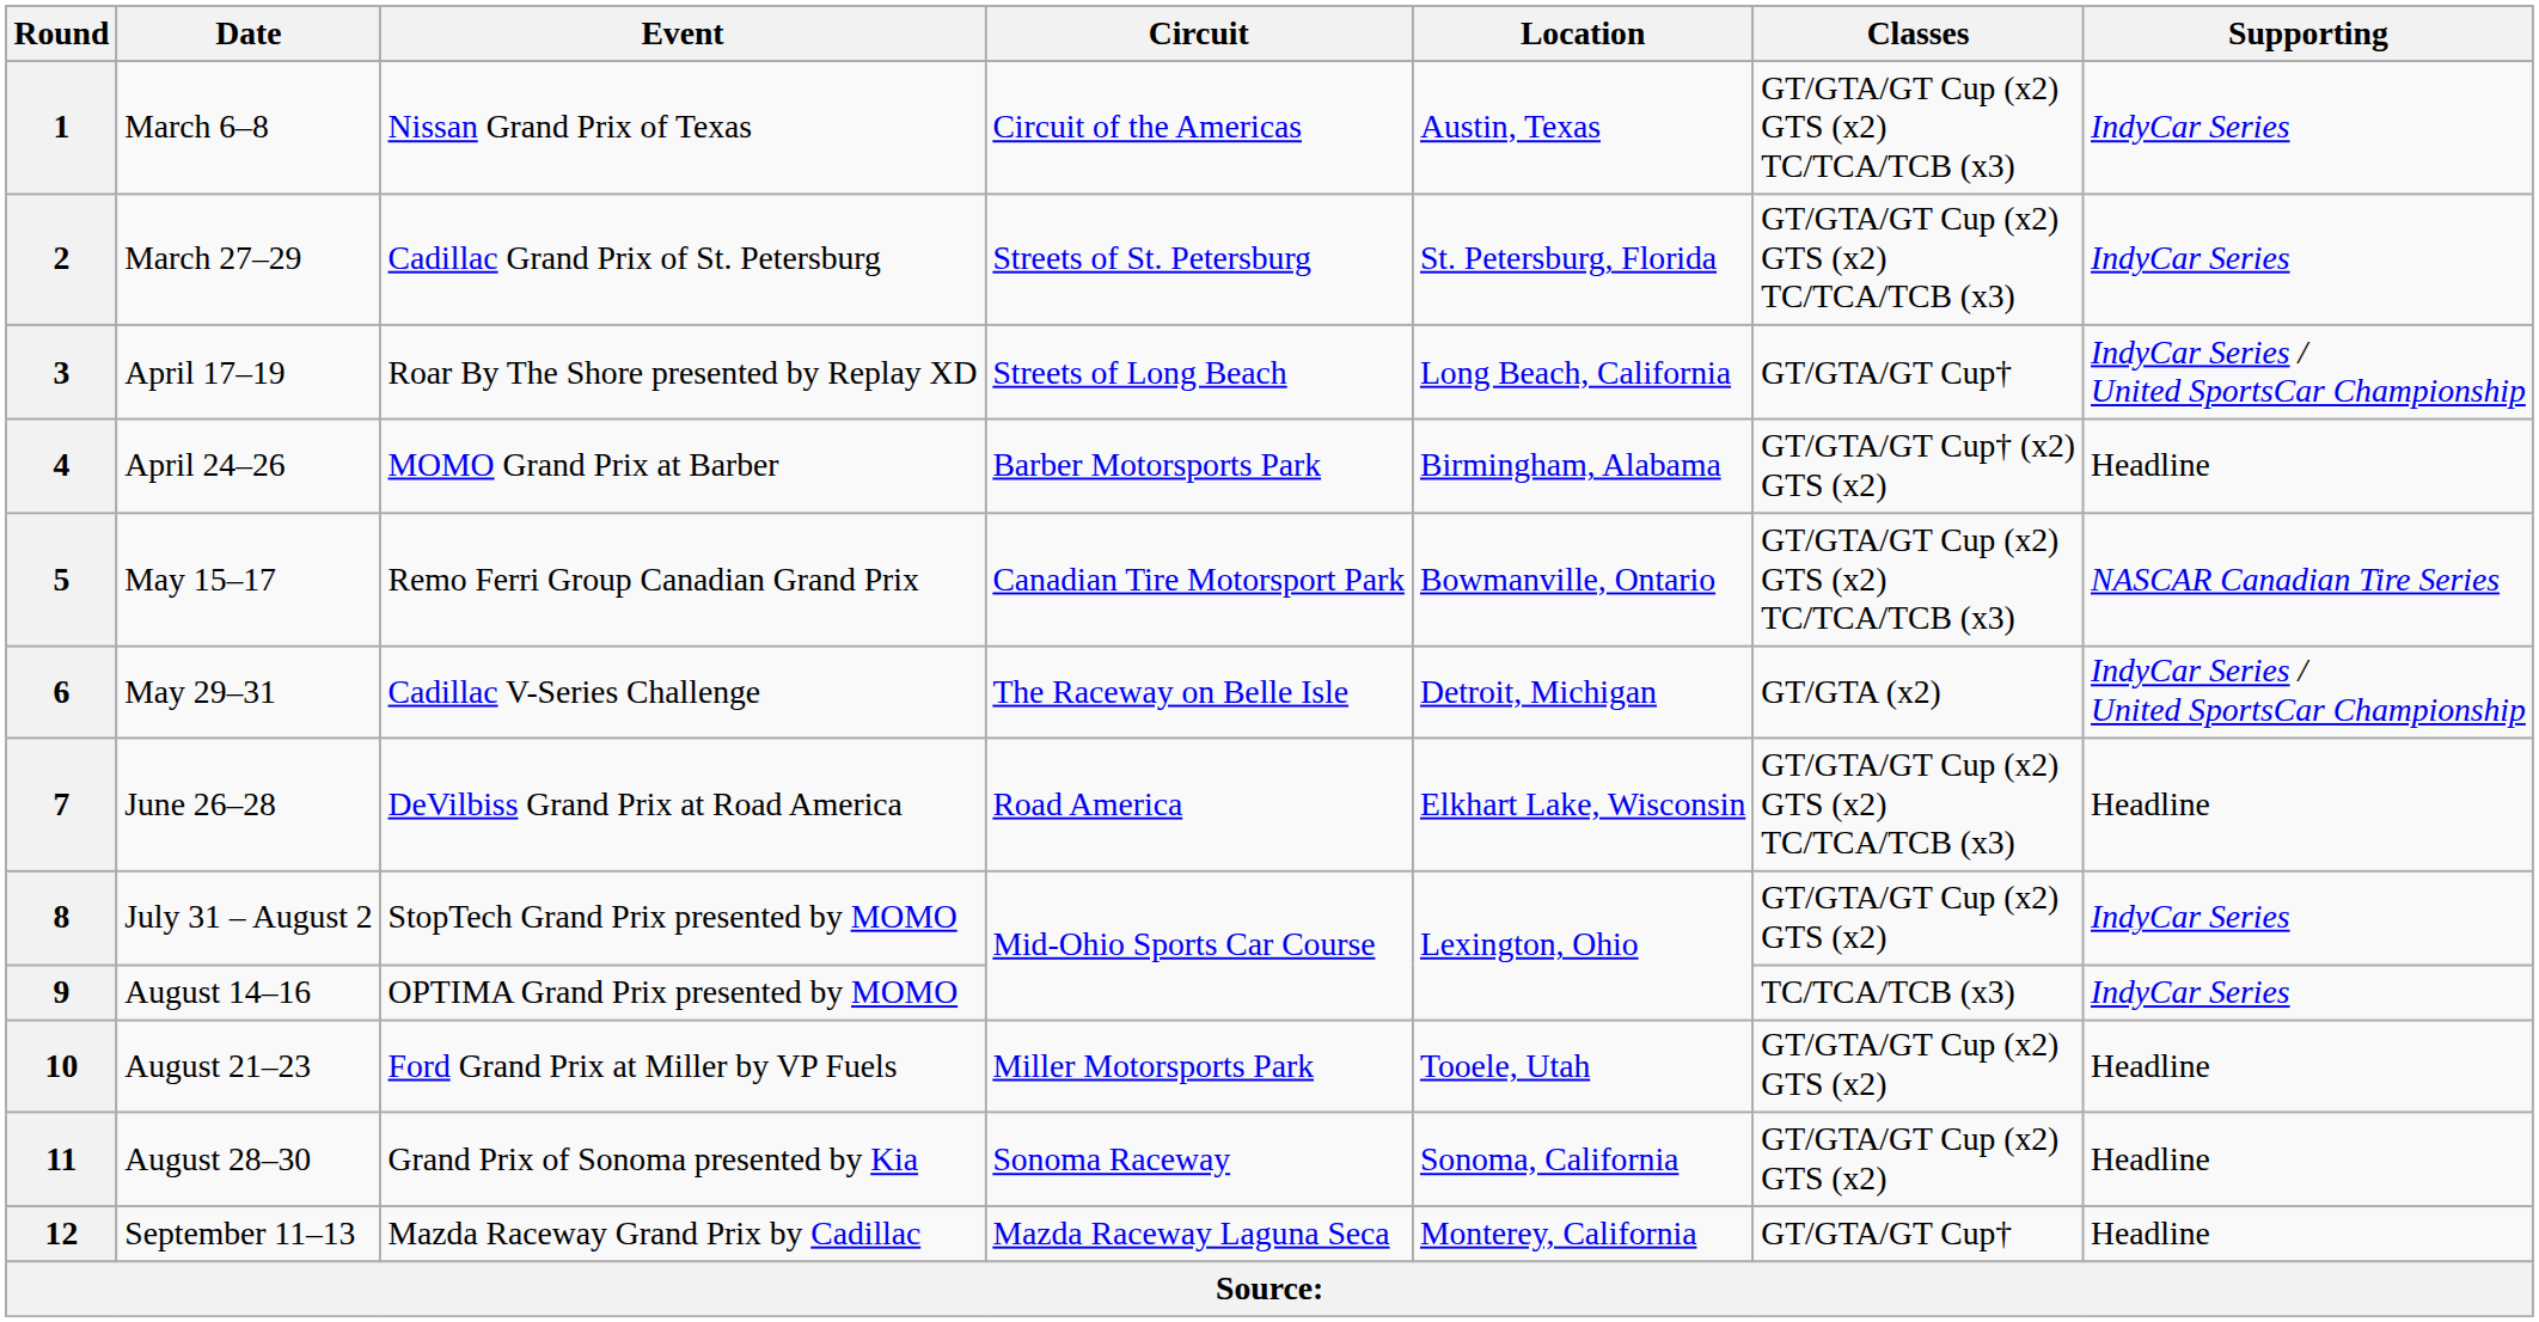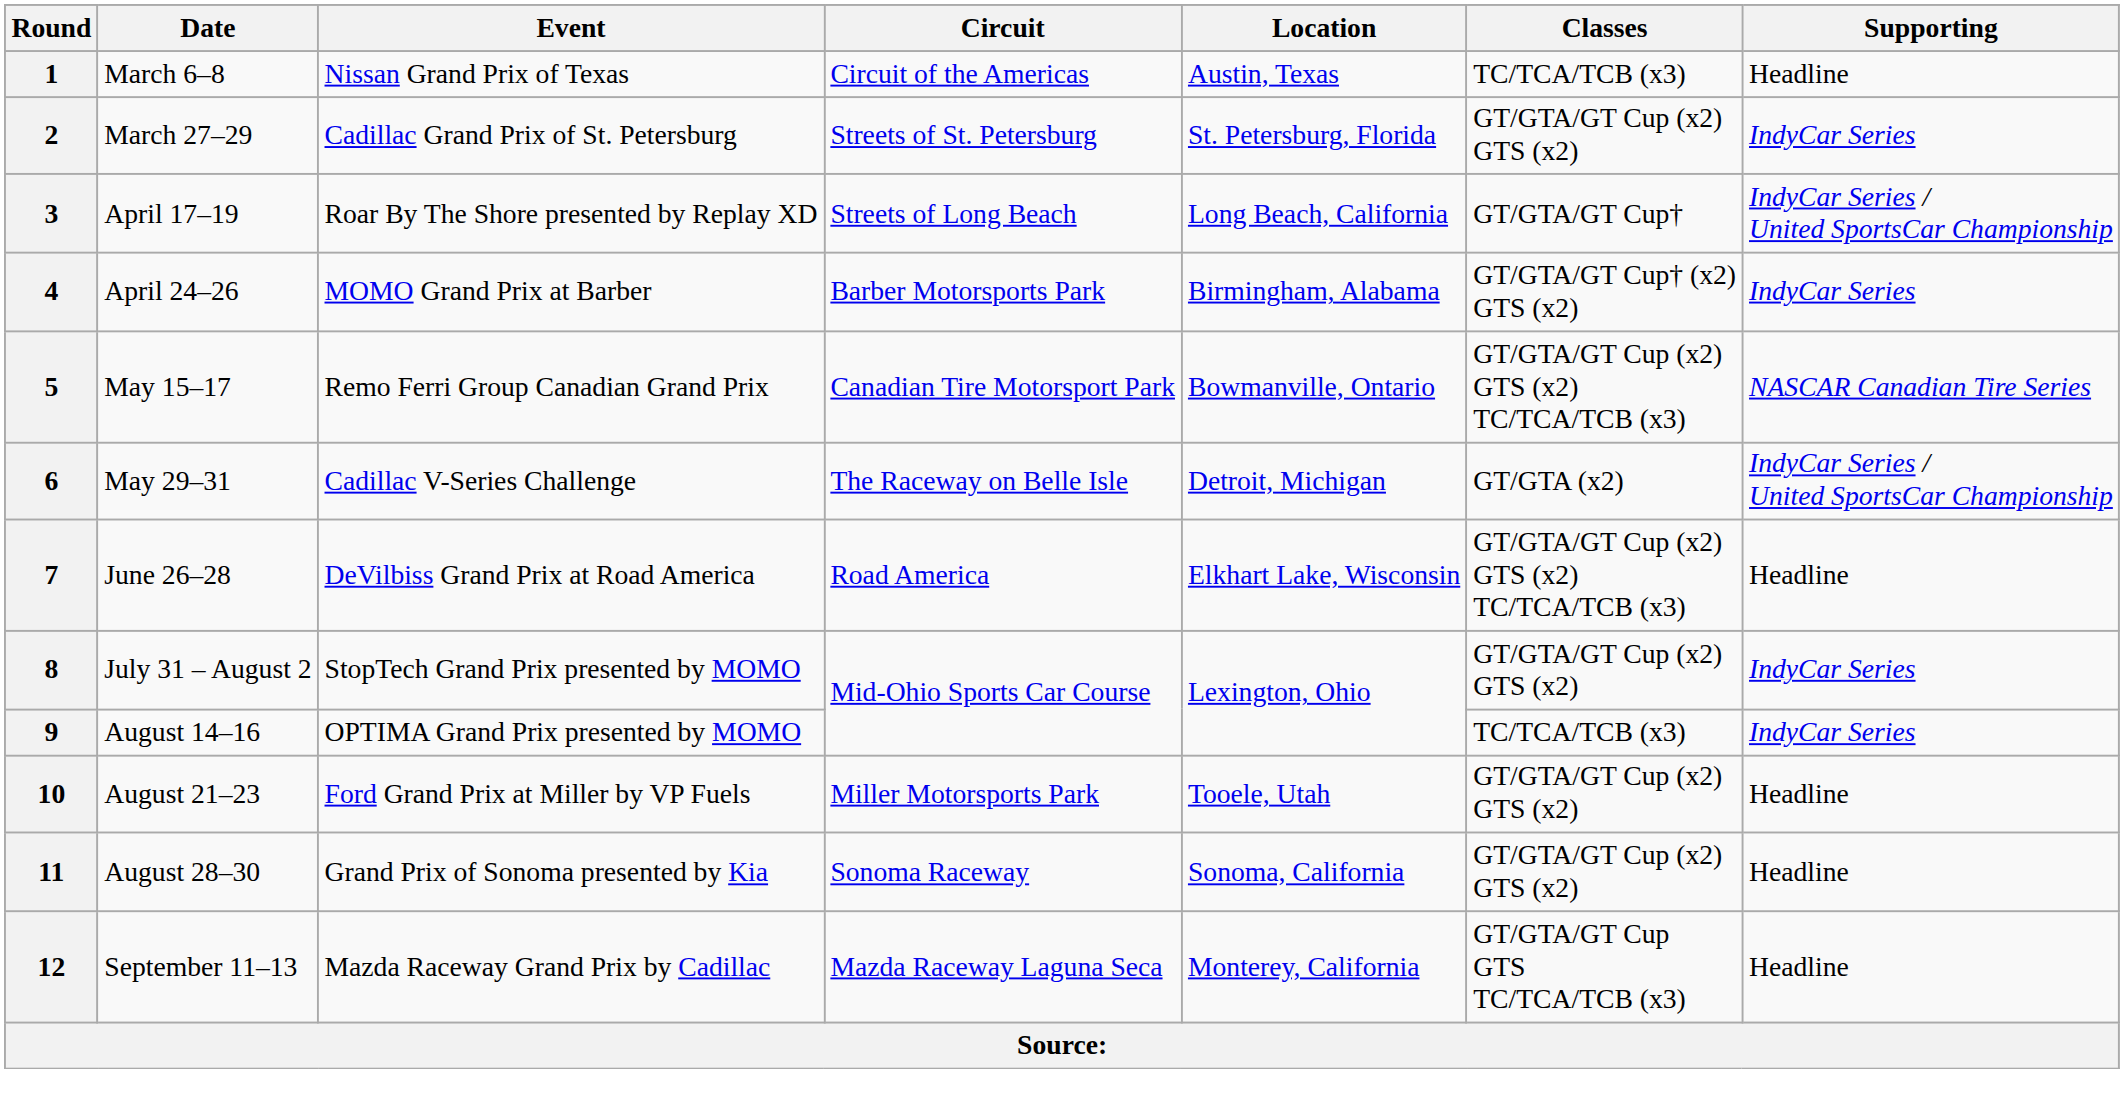 <table class="wikitable" style="font-size:90%;">
 <tr>
 <th>Round</th>
 <th>Date</th>
 <th>Event</th>
 <th>Circuit</th>
 <th>Location</th>
 <th>Classes</th>
 <th>Supporting</th>
 </tr>
 <tr>
 <th>1</th>
 <td>March 6–8</td>
 <td><a href='#'>Nissan</a> Grand Prix of Texas</td>
 <td><a href='#'>Circuit of the Americas</a></td>
 <td><a href='#'>Austin, Texas</a></td>
-<td>GT/GTA/GT Cup (x2)<br>GTS (x2)<br>TC/TCA/TCB (x3)</td>
-<td><em><a href='#'>IndyCar Series</a></em></td>
+<td>TC/TCA/TCB (x3)</td>
+<td>Headline</td>
 </tr>
 <tr>
 <th>2</th>
 <td>March 27–29</td>
 <td><a href='#'>Cadillac</a> Grand Prix of St. Petersburg</td>
 <td><a href='#'>Streets of St. Petersburg</a></td>
 <td><a href='#'>St. Petersburg, Florida</a></td>
-<td>GT/GTA/GT Cup (x2)<br>GTS (x2)<br>TC/TCA/TCB (x3)</td>
+<td>GT/GTA/GT Cup (x2)<br>GTS (x2)</td>
 <td><em><a href='#'>IndyCar Series</a></em></td>
 </tr>
 <tr>
 <th>3</th>
 <td>April 17–19</td>
 <td>Roar By The Shore presented by Replay XD</td>
 <td><a href='#'>Streets of Long Beach</a></td>
 <td><a href='#'>Long Beach, California</a></td>
 <td>GT/GTA/GT Cup†</td>
 <td><em><a href='#'>IndyCar Series</a> /<br><a href='#'>United SportsCar Championship</a></em></td>
 </tr>
 <tr>
 <th>4</th>
 <td>April 24–26</td>
 <td><a href='#'>MOMO</a> Grand Prix at Barber</td>
 <td><a href='#'>Barber Motorsports Park</a></td>
 <td><a href='#'>Birmingham, Alabama</a></td>
 <td>GT/GTA/GT Cup† (x2)<br>GTS (x2)</td>
-<td>Headline</td>
+<td><em><a href='#'>IndyCar Series</a></em></td>
 </tr>
 <tr>
 <th>5</th>
 <td>May 15–17</td>
 <td>Remo Ferri Group Canadian Grand Prix</td>
 <td><a href='#'>Canadian Tire Motorsport Park</a></td>
 <td><a href='#'>Bowmanville, Ontario</a></td>
 <td>GT/GTA/GT Cup (x2)<br>GTS (x2)<br>TC/TCA/TCB (x3)</td>
 <td><em><a href='#'>NASCAR Canadian Tire Series</a></em></td>
 </tr>
 <tr>
 <th>6</th>
 <td>May 29–31</td>
 <td><a href='#'>Cadillac</a> V-Series Challenge</td>
 <td><a href='#'>The Raceway on Belle Isle</a></td>
 <td><a href='#'>Detroit, Michigan</a></td>
 <td>GT/GTA (x2)</td>
 <td><em><a href='#'>IndyCar Series</a> /<br><a href='#'>United SportsCar Championship</a></em></td>
 </tr>
 <tr>
 <th>7</th>
 <td>June 26–28</td>
 <td><a href='#'>DeVilbiss</a> Grand Prix at Road America</td>
 <td><a href='#'>Road America</a></td>
 <td><a href='#'>Elkhart Lake, Wisconsin</a></td>
 <td>GT/GTA/GT Cup (x2)<br>GTS (x2)<br>TC/TCA/TCB (x3)</td>
 <td>Headline</td>
 </tr>
 <tr>
 <th>8</th>
 <td>July 31 – August 2</td>
 <td>StopTech Grand Prix presented by <a href='#'>MOMO</a></td>
 <td rowspan=2><a href='#'>Mid-Ohio Sports Car Course</a></td>
 <td rowspan=2><a href='#'>Lexington, Ohio</a></td>
 <td>GT/GTA/GT Cup (x2)<br>GTS (x2)</td>
 <td><em><a href='#'>IndyCar Series</a></em></td>
 </tr>
 <tr>
 <th>9</th>
 <td>August 14–16</td>
 <td>OPTIMA Grand Prix presented by <a href='#'>MOMO</a></td>
 <td>TC/TCA/TCB (x3)</td>
 <td><em><a href='#'>IndyCar Series</a></em></td>
 </tr>
 <tr>
 <th>10</th>
 <td>August 21–23</td>
 <td><a href='#'>Ford</a> Grand Prix at Miller by VP Fuels</td>
 <td><a href='#'>Miller Motorsports Park</a></td>
 <td><a href='#'>Tooele, Utah</a></td>
 <td>GT/GTA/GT Cup (x2)<br>GTS (x2)</td>
 <td>Headline</td>
 </tr>
 <tr>
 <th>11</th>
 <td>August 28–30</td>
 <td>Grand Prix of Sonoma presented by <a href='#'>Kia</a></td>
 <td><a href='#'>Sonoma Raceway</a></td>
 <td><a href='#'>Sonoma, California</a></td>
 <td>GT/GTA/GT Cup (x2)<br>GTS (x2)</td>
 <td>Headline</td>
 </tr>
 <tr>
 <th>12</th>
 <td>September 11–13</td>
 <td>Mazda Raceway Grand Prix by <a href='#'>Cadillac</a></td>
 <td><a href='#'>Mazda Raceway Laguna Seca</a></td>
 <td><a href='#'>Monterey, California</a></td>
-<td>GT/GTA/GT Cup†</td>
+<td>GT/GTA/GT Cup<br>GTS<br>TC/TCA/TCB (x3)</td>
 <td>Headline</td>
 </tr>
 <tr>
 <th colspan=7>Source:</th>
 </tr>
 </table>
